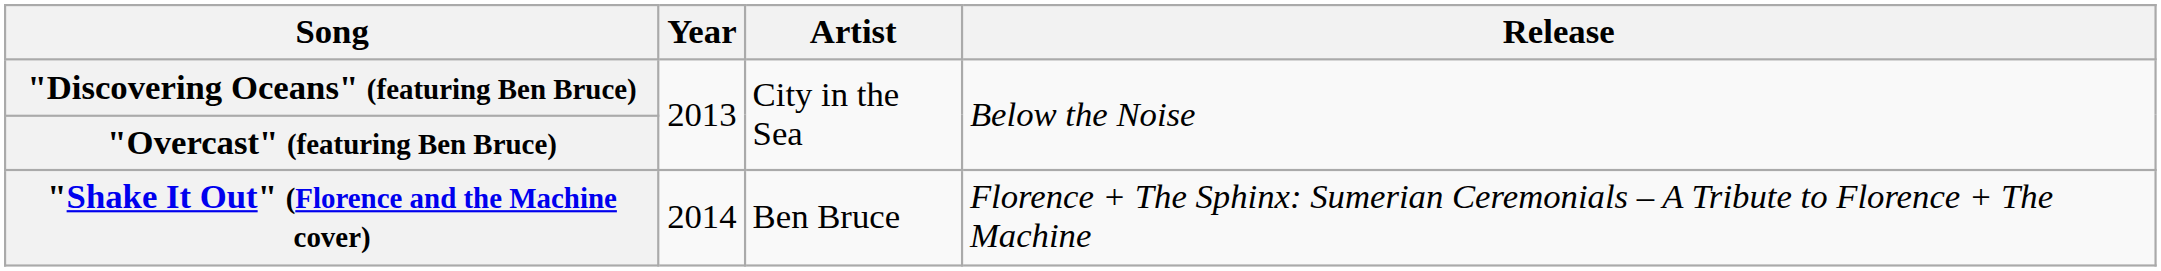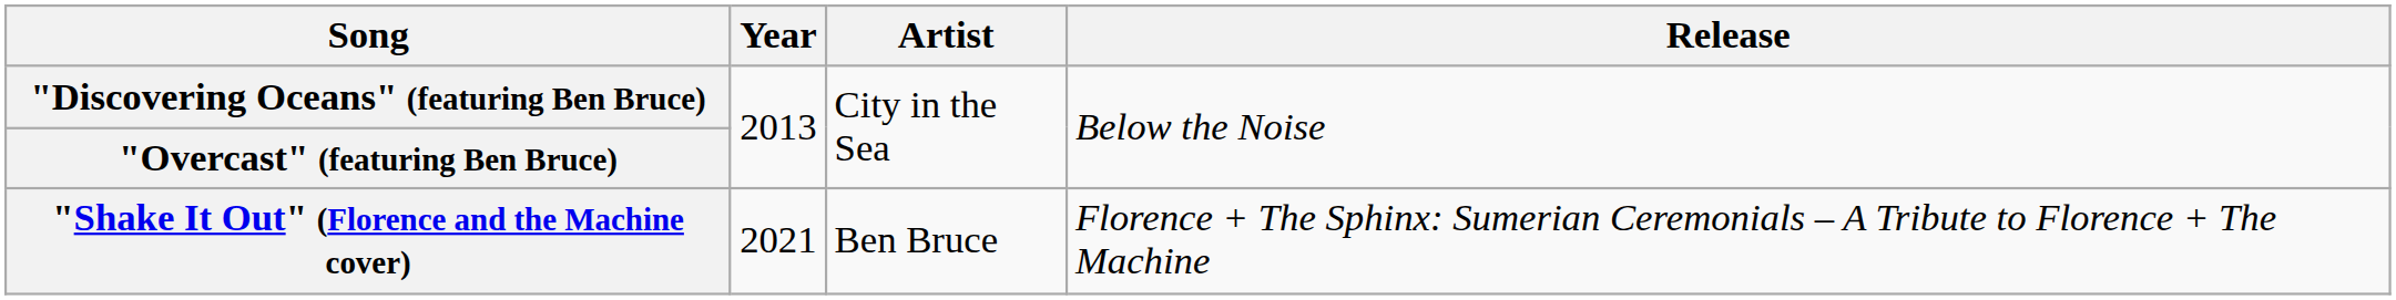 <table class="wikitable plainrowheaders" style="width:50%;">
 <tr>
 <th>Song</th>
 <th>Year</th>
 <th>Artist</th>
 <th>Release</th>
 </tr>
 <tr>
 <th scope="row">"Discovering Oceans" <small>(featuring Ben Bruce)</small></th>
 <td rowspan=2 style="text-align:center;">2013</td>
 <td rowspan=2>City in the Sea</td>
 <td rowspan="2"><em>Below the Noise</em></td>
 </tr>
 <tr>
 <th scope="row">"Overcast" <small>(featuring Ben Bruce)</small></th>
 </tr>
 <tr>
 <th scope="row">"<a href='#'>Shake It Out</a>" <small>(<a href='#'>Florence and the Machine</a> cover)</small></th>
-<td style="text-align:center;">2014</td>
+<td style="text-align:center;">2021</td>
 <td>Ben Bruce</td>
 <td><em>Florence + The Sphinx: Sumerian Ceremonials – A Tribute to Florence + The Machine</em></td>
 </tr>
 </table>
